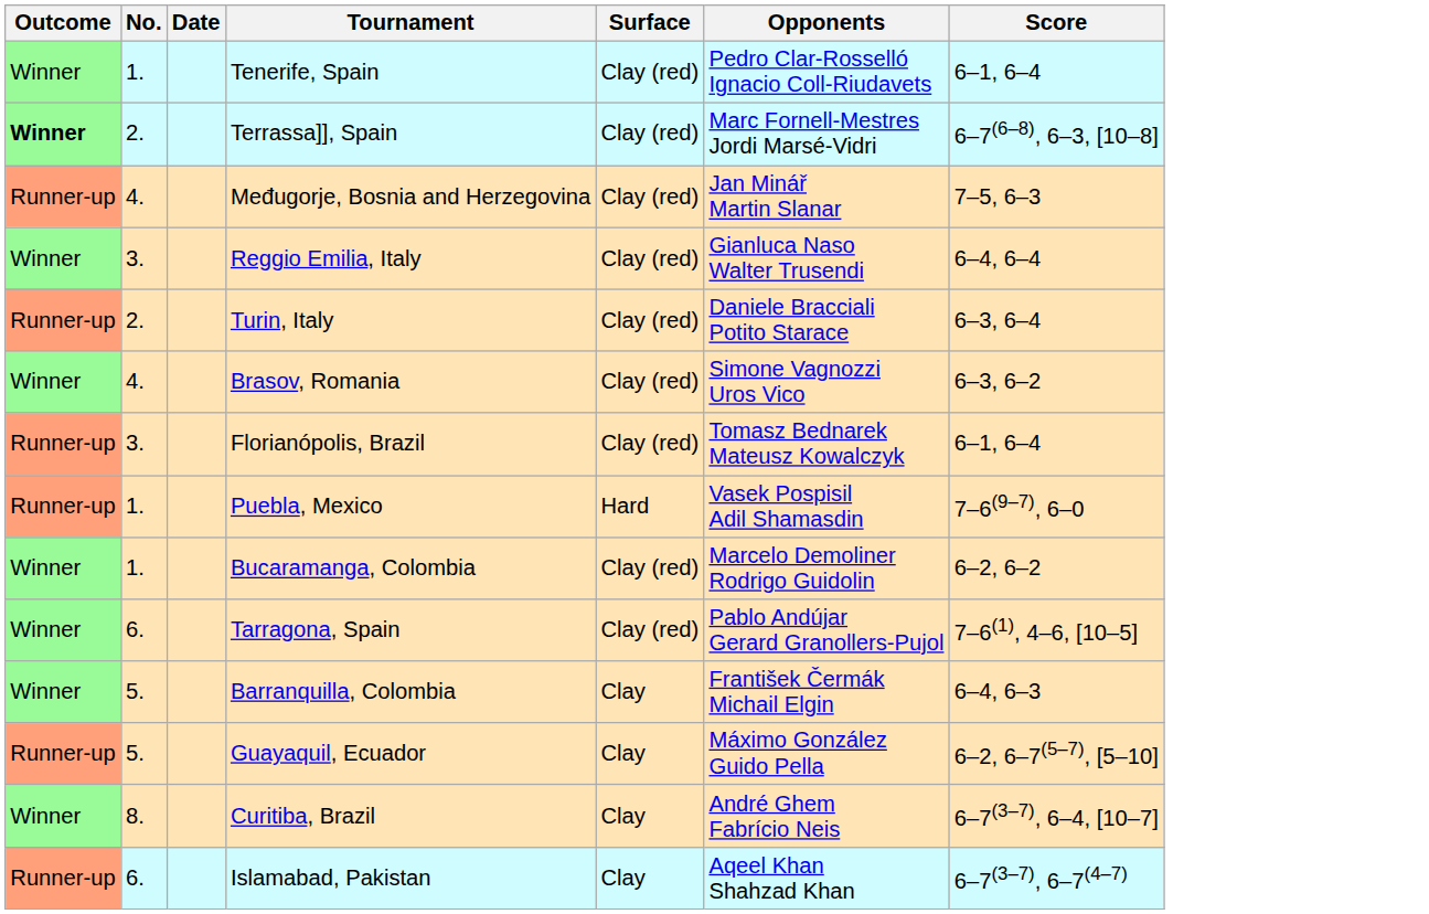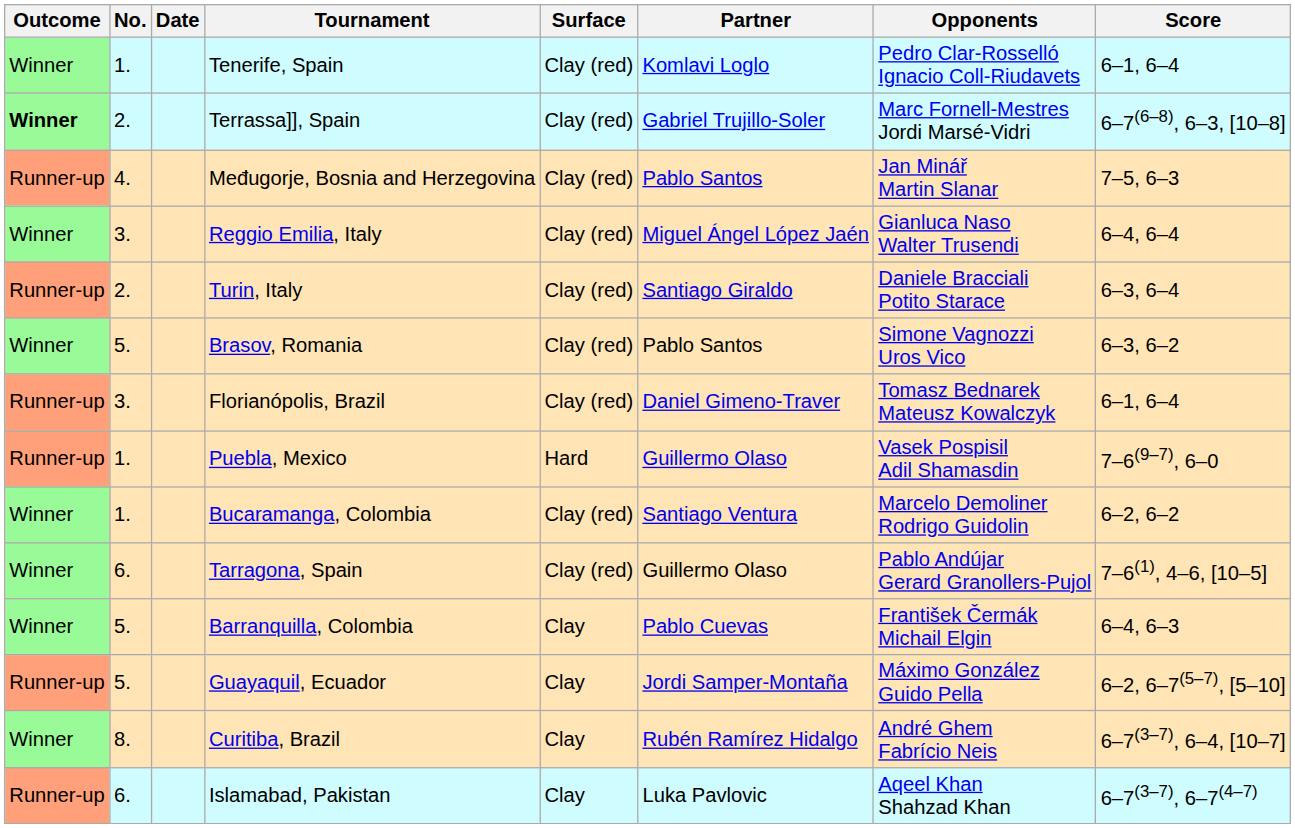 <table class="sortable wikitable" style=font-size:97%>
 <tr>
 <th>Outcome</th>
 <th>No.</th>
 <th>Date</th>
 <th>Tournament</th>
 <th>Surface</th>
+<th>Partner</th>
 <th>Opponents</th>
 <th class="unsortable">Score</th>
 </tr>
 <tr bgcolor=CFFCFF>
 <td bgcolor=98FB98>Winner</td>
 <td>1.</td>
 <td></td>
 <td>Tenerife, Spain</td>
 <td>Clay (red)</td>
+<td> <a href='#'>Komlavi Loglo</a></td>
 <td> <a href='#'>Pedro Clar-Rosselló</a><br> <a href='#'>Ignacio Coll-Riudavets</a></td>
 <td>6–1, 6–4</td>
 </tr>
 <tr bgcolor=CFFCFF>
 <td bgcolor=98FB98><strong>Winner</strong></td>
 <td>2.</td>
 <td></td>
 <td>Terrassa]], Spain</td>
 <td>Clay (red)</td>
+<td> <a href='#'>Gabriel Trujillo-Soler</a></td>
 <td> <a href='#'>Marc Fornell-Mestres</a><br> Jordi Marsé-Vidri</td>
 <td>6–7<sup>(6–8)</sup>, 6–3, [10–8]</td>
 </tr>
 <tr bgcolor=moccasin>
 <td bgcolor=FFA07A>Runner-up</td>
 <td>4.</td>
 <td></td>
 <td>Međugorje, Bosnia and Herzegovina</td>
 <td>Clay (red)</td>
+<td> <a href='#'>Pablo Santos</a></td>
 <td> <a href='#'>Jan Minář</a><br> <a href='#'>Martin Slanar</a></td>
 <td>7–5, 6–3</td>
 </tr>
 <tr bgcolor=moccasin>
 <td bgcolor=98FB98>Winner</td>
 <td>3.</td>
 <td></td>
 <td><a href='#'>Reggio Emilia</a>, Italy</td>
 <td>Clay (red)</td>
+<td> <a href='#'>Miguel Ángel López Jaén</a></td>
 <td> <a href='#'>Gianluca Naso</a><br> <a href='#'>Walter Trusendi</a></td>
 <td>6–4, 6–4</td>
 </tr>
 <tr bgcolor=moccasin>
 <td bgcolor=FFA07A>Runner-up</td>
 <td>2.</td>
 <td></td>
 <td><a href='#'>Turin</a>, Italy</td>
 <td>Clay (red)</td>
+<td> <a href='#'>Santiago Giraldo</a></td>
 <td> <a href='#'>Daniele Bracciali</a><br> <a href='#'>Potito Starace</a></td>
 <td>6–3, 6–4</td>
 </tr>
 <tr bgcolor=moccasin>
 <td bgcolor=98FB98>Winner</td>
-<td>4.</td>
+<td>5.</td>
 <td></td>
 <td><a href='#'>Brasov</a>, Romania</td>
 <td>Clay (red)</td>
+<td> Pablo Santos</td>
 <td> <a href='#'>Simone Vagnozzi</a><br> <a href='#'>Uros Vico</a></td>
 <td>6–3, 6–2</td>
 </tr>
 <tr bgcolor=moccasin>
 <td bgcolor=FFA07A>Runner-up</td>
 <td>3.</td>
 <td></td>
 <td>Florianópolis, Brazil</td>
 <td>Clay (red)</td>
+<td> <a href='#'>Daniel Gimeno-Traver</a></td>
 <td> <a href='#'>Tomasz Bednarek</a><br> <a href='#'>Mateusz Kowalczyk</a></td>
 <td>6–1, 6–4</td>
 </tr>
 <tr bgcolor=moccasin>
 <td bgcolor=FFA07A>Runner-up</td>
 <td>1.</td>
 <td></td>
 <td><a href='#'>Puebla</a>, Mexico</td>
 <td>Hard</td>
+<td> <a href='#'>Guillermo Olaso</a></td>
 <td> <a href='#'>Vasek Pospisil</a><br> <a href='#'>Adil Shamasdin</a></td>
 <td>7–6<sup>(9–7)</sup>, 6–0</td>
 </tr>
 <tr bgcolor=moccasin>
 <td bgcolor=98FB98>Winner</td>
 <td>1.</td>
 <td></td>
 <td><a href='#'>Bucaramanga</a>, Colombia</td>
 <td>Clay (red)</td>
+<td> <a href='#'>Santiago Ventura</a></td>
 <td> <a href='#'>Marcelo Demoliner</a><br> <a href='#'>Rodrigo Guidolin</a></td>
 <td>6–2, 6–2</td>
 </tr>
 <tr bgcolor=moccasin>
 <td bgcolor=98FB98>Winner</td>
 <td>6.</td>
 <td></td>
 <td><a href='#'>Tarragona</a>, Spain</td>
 <td>Clay (red)</td>
+<td> Guillermo Olaso</td>
 <td> <a href='#'>Pablo Andújar</a><br> <a href='#'>Gerard Granollers-Pujol</a></td>
 <td>7–6<sup>(1)</sup>, 4–6, [10–5]</td>
 </tr>
 <tr bgcolor=moccasin>
 <td bgcolor=98FB98>Winner</td>
 <td>5.</td>
 <td></td>
 <td><a href='#'>Barranquilla</a>, Colombia</td>
 <td>Clay</td>
+<td> <a href='#'>Pablo Cuevas</a></td>
 <td> <a href='#'>František Čermák</a><br> <a href='#'>Michail Elgin</a></td>
 <td>6–4, 6–3</td>
 </tr>
 <tr bgcolor=moccasin>
 <td bgcolor=FFA07A>Runner-up</td>
 <td>5.</td>
 <td></td>
 <td><a href='#'>Guayaquil</a>, Ecuador</td>
 <td>Clay</td>
+<td> <a href='#'>Jordi Samper-Montaña</a></td>
 <td> <a href='#'>Máximo González</a><br> <a href='#'>Guido Pella</a></td>
 <td>6–2, 6–7<sup>(5–7)</sup>, [5–10]</td>
 </tr>
 <tr bgcolor=moccasin>
 <td bgcolor=98FB98>Winner</td>
 <td>8.</td>
 <td></td>
 <td><a href='#'>Curitiba</a>, Brazil</td>
 <td>Clay</td>
+<td> <a href='#'>Rubén Ramírez Hidalgo</a></td>
 <td> <a href='#'>André Ghem</a><br> <a href='#'>Fabrício Neis</a></td>
 <td>6–7<sup>(3–7)</sup>, 6–4, [10–7]</td>
 </tr>
 <tr bgcolor=CFFCFF>
 <td bgcolor=FFA07A>Runner-up</td>
 <td>6.</td>
 <td></td>
 <td>Islamabad, Pakistan</td>
 <td>Clay</td>
+<td> Luka Pavlovic</td>
 <td> <a href='#'>Aqeel Khan</a><br> Shahzad Khan</td>
 <td>6–7<sup>(3–7)</sup>, 6–7<sup>(4–7)</sup></td>
 </tr>
 </table>
